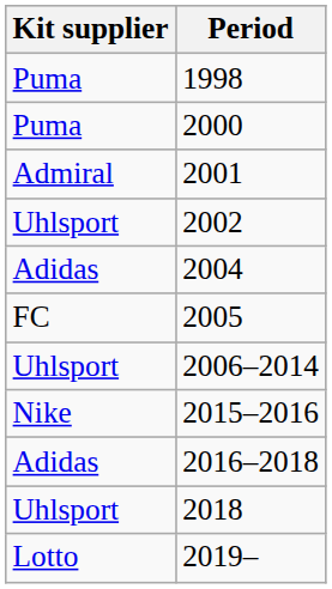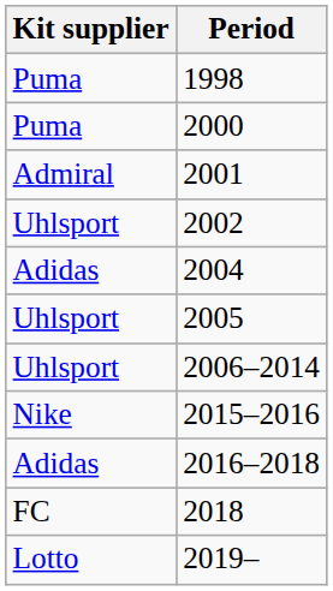 <table class="wikitable" style="text-align:left;">
 <tr>
 <th>Kit supplier</th>
 <th>Period</th>
 </tr>
 <tr>
 <td align="Left"> <a href='#'>Puma</a></td>
 <td>1998</td>
 </tr>
 <tr>
 <td align="Left"> <a href='#'>Puma</a></td>
 <td>2000</td>
 </tr>
 <tr>
 <td align="left"> <a href='#'>Admiral</a></td>
 <td>2001</td>
 </tr>
 <tr>
 <td align="left"> <a href='#'>Uhlsport</a></td>
 <td>2002</td>
 </tr>
 <tr>
 <td align="left"> <a href='#'>Adidas</a></td>
 <td>2004</td>
 </tr>
 <tr>
-<td align="left">FC</td>
+<td align="left"> <a href='#'>Uhlsport</a></td>
 <td>2005</td>
 </tr>
 <tr>
 <td align="left"> <a href='#'>Uhlsport</a></td>
 <td>2006–2014</td>
 </tr>
 <tr>
 <td align="left"> <a href='#'>Nike</a></td>
 <td>2015–2016</td>
 </tr>
 <tr>
 <td align="left"> <a href='#'>Adidas</a></td>
 <td>2016–2018</td>
 </tr>
 <tr>
-<td align="left"> <a href='#'>Uhlsport</a></td>
+<td align="left">FC</td>
 <td>2018</td>
 </tr>
 <tr>
 <td align="left"> <a href='#'>Lotto</a></td>
 <td>2019–</td>
 </tr>
 </table>
